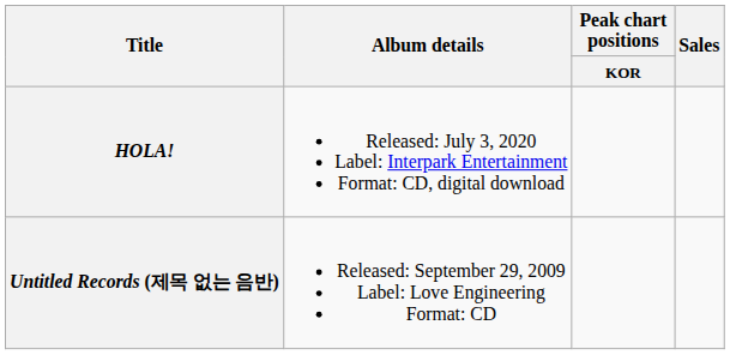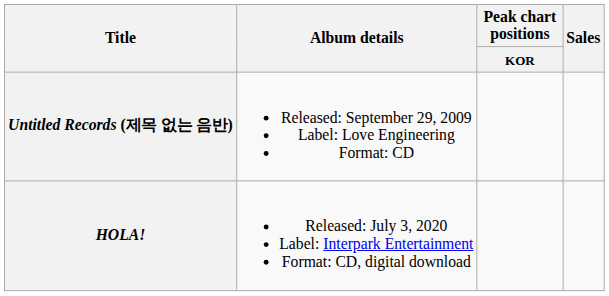 <table class="wikitable plainrowheaders" style="text-align:center;">
 <tr>
 <th scope="col" rowspan="2">Title</th>
 <th scope="col" rowspan="2">Album details</th>
 <th scope="col" colspan="1" style="width:5em;">Peak chart positions</th>
 <th scope="col" rowspan="2">Sales</th>
 </tr>
 <tr>
 <th><small>KOR</small><br></th>
 </tr>
 <tr>
+<th scope="row"><em>Untitled Records</em> (제목 없는 음반)</th>
+<td><br><ul><li>Released: September 29, 2009</li><li>Label: Love Engineering</li><li>Format: CD</li></ul></td>
+<td></td>
+<td></td>
+</tr>
+<tr>
 <th scope="row"><em>HOLA!</em></th>
 <td><br><ul><li>Released: July 3, 2020</li><li>Label: <a href='#'>Interpark Entertainment</a></li><li>Format: CD, digital download</li></ul></td>
 <td></td>
 <td></td>
 </tr>
-<tr>
-<th scope="row"><em>Untitled Records</em> (제목 없는 음반)</th>
-<td><br><ul><li>Released: September 29, 2009</li><li>Label: Love Engineering</li><li>Format: CD</li></ul></td>
-<td></td>
-<td></td>
-</tr>
 </table>
